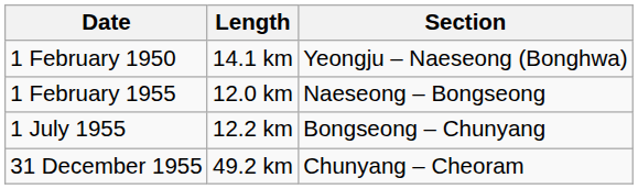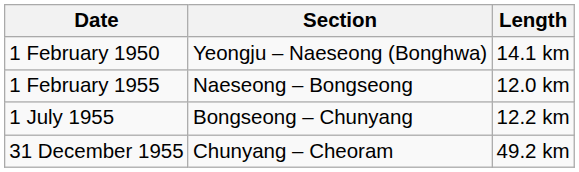 <table class="wikitable">
 <tr>
 <th>Date</th>
+<th>Section</th>
 <th>Length</th>
-<th>Section</th>
 </tr>
 <tr>
 <td>1 February 1950</td>
+<td>Yeongju – Naeseong (Bonghwa)</td>
 <td>14.1 km</td>
-<td>Yeongju – Naeseong (Bonghwa)</td>
 </tr>
 <tr>
 <td>1 February 1955</td>
+<td>Naeseong – Bongseong</td>
 <td>12.0 km</td>
-<td>Naeseong – Bongseong</td>
 </tr>
 <tr>
 <td>1 July 1955</td>
+<td>Bongseong – Chunyang</td>
 <td>12.2 km</td>
-<td>Bongseong – Chunyang</td>
 </tr>
 <tr>
 <td>31 December 1955</td>
+<td>Chunyang – Cheoram</td>
 <td>49.2 km</td>
-<td>Chunyang – Cheoram</td>
 </tr>
 </table>
